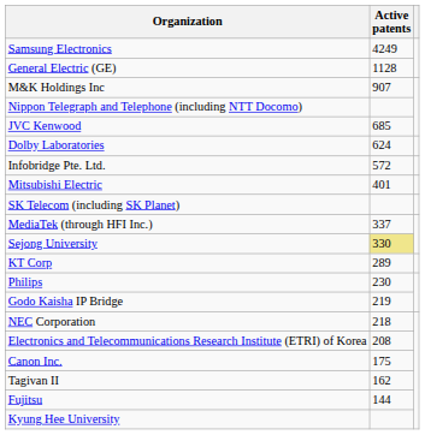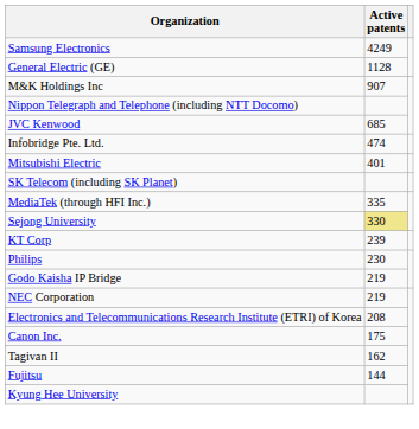 <table class="wikitable sortable">
 <tr>
 <th>Organization</th>
 <th>Active<br>patents</th>
 <th class="unsortable"></th>
 </tr>
 <tr>
 <td><a href='#'>Samsung Electronics</a></td>
 <td>4249</td>
 <td rowspan="2"></td>
 </tr>
 <tr>
 <td><a href='#'>General Electric</a> (GE)</td>
 <td>1128</td>
 </tr>
 <tr>
 <td>M&K Holdings Inc</td>
 <td>907</td>
 <td rowspan="3"></td>
 </tr>
 <tr>
 <td><a href='#'>Nippon Telegraph and Telephone</a> (including <a href='#'>NTT Docomo</a>)</td>
 <td></td>
 </tr>
 <tr>
 <td><a href='#'>JVC Kenwood</a></td>
 <td>685</td>
 </tr>
 <tr>
-<td><a href='#'>Dolby Laboratories</a></td>
-<td>624</td>
-<td></td>
-</tr>
-<tr>
 <td>Infobridge Pte. Ltd.</td>
-<td>572</td>
+<td>474</td>
 <td></td>
 </tr>
 <tr>
 <td><a href='#'>Mitsubishi Electric</a></td>
 <td>401</td>
 <td></td>
 </tr>
 <tr>
 <td><a href='#'>SK Telecom</a> (including <a href='#'>SK Planet</a>)</td>
 <td></td>
 <td></td>
 </tr>
 <tr>
 <td><a href='#'>MediaTek</a> (through HFI Inc.)</td>
-<td>337</td>
+<td>335</td>
 <td rowspan="2"></td>
 </tr>
 <tr>
 <td><a href='#'>Sejong University</a></td>
 <td style="background: khaki;">330</td>
 </tr>
 <tr>
 <td><a href='#'>KT Corp</a></td>
-<td>289</td>
+<td>239</td>
 <td></td>
 </tr>
 <tr>
 <td><a href='#'>Philips</a></td>
 <td>230</td>
 <td rowspan="2"></td>
 </tr>
 <tr>
 <td><a href='#'>Godo Kaisha</a> IP Bridge</td>
 <td>219</td>
 </tr>
 <tr>
 <td><a href='#'>NEC</a> Corporation</td>
-<td>218</td>
+<td>219</td>
 <td rowspan="6"></td>
 </tr>
 <tr>
 <td><a href='#'>Electronics and Telecommunications Research Institute</a> (ETRI) of Korea</td>
 <td>208</td>
 </tr>
 <tr>
 <td><a href='#'>Canon Inc.</a></td>
 <td>175</td>
 </tr>
 <tr>
 <td>Tagivan II</td>
 <td>162</td>
 </tr>
 <tr>
 <td><a href='#'>Fujitsu</a></td>
 <td>144</td>
 </tr>
 <tr>
 <td><a href='#'>Kyung Hee University</a></td>
 <td></td>
 </tr>
 </table>
